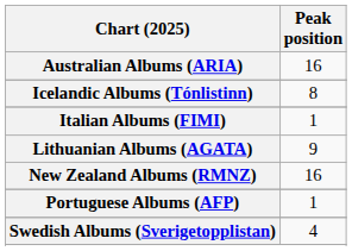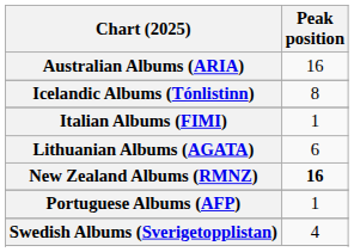 <table class="wikitable sortable plainrowheaders" style="text-align:center">
 <tr>
 <th scope="col">Chart (2025)</th>
 <th scope="col">Peak<br>position</th>
 </tr>
 <tr>
 <th scope="row">Australian Albums (<a href='#'>ARIA</a>)</th>
 <td>16</td>
 </tr>
 <tr>
 </tr>
 <tr>
 </tr>
 <tr>
 </tr>
 <tr>
 </tr>
 <tr>
 </tr>
 <tr>
 </tr>
 <tr>
 </tr>
 <tr>
 </tr>
 <tr>
 </tr>
 <tr>
 </tr>
 <tr>
 <th scope="row">Icelandic Albums (<a href='#'>Tónlistinn</a>)</th>
 <td>8</td>
 </tr>
 <tr>
 </tr>
 <tr>
 <th scope="row">Italian Albums (<a href='#'>FIMI</a>)</th>
 <td>1</td>
 </tr>
 <tr>
 <th scope="row">Lithuanian Albums (<a href='#'>AGATA</a>)</th>
-<td>9</td>
+<td>6</td>
 </tr>
 <tr>
 <th scope="row">New Zealand Albums (<a href='#'>RMNZ</a>)</th>
-<td>16</td>
+<td><strong>16</strong></td>
 </tr>
 <tr>
 </tr>
 <tr>
 </tr>
 <tr>
 <th scope="row">Portuguese Albums (<a href='#'>AFP</a>)</th>
 <td>1</td>
 </tr>
 <tr>
 </tr>
 <tr>
 <th scope="row">Swedish Albums (<a href='#'>Sverigetopplistan</a>)</th>
 <td>4</td>
 </tr>
 <tr>
 </tr>
 <tr>
 </tr>
 <tr>
 </tr>
 <tr>
 </tr>
 <tr>
 </tr>
 <tr>
 </tr>
 </table>
